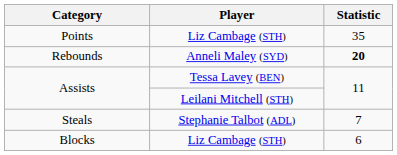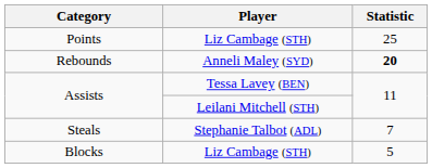 <table class="wikitable" style="width: 35%; text-align:center; font-size:90%">
 <tr>
 <th width=25%>Category</th>
 <th width=30%>Player</th>
 <th width=10%>Statistic</th>
 </tr>
 <tr>
 <td>Points</td>
 <td><a href='#'>Liz Cambage</a> <small>(<a href='#'>STH</a>)</small></td>
-<td>35</td>
+<td>25</td>
 </tr>
 <tr>
 <td>Rebounds</td>
 <td><a href='#'>Anneli Maley</a> <small>(<a href='#'>SYD</a>)</small></td>
 <td><strong>20</strong></td>
 </tr>
 <tr>
 <td rowspan=2>Assists</td>
 <td><a href='#'>Tessa Lavey</a> <small>(<a href='#'>BEN</a>)</small></td>
 <td rowspan=2>11</td>
 </tr>
 <tr>
 <td><a href='#'>Leilani Mitchell</a> <small>(<a href='#'>STH</a>)</small></td>
 </tr>
 <tr>
 <td>Steals</td>
 <td><a href='#'>Stephanie Talbot</a> <small>(<a href='#'>ADL</a>)</small></td>
 <td>7</td>
 </tr>
 <tr>
 <td>Blocks</td>
 <td><a href='#'>Liz Cambage</a> <small>(<a href='#'>STH</a>)</small></td>
-<td>6</td>
+<td>5</td>
 </tr>
 </table>
